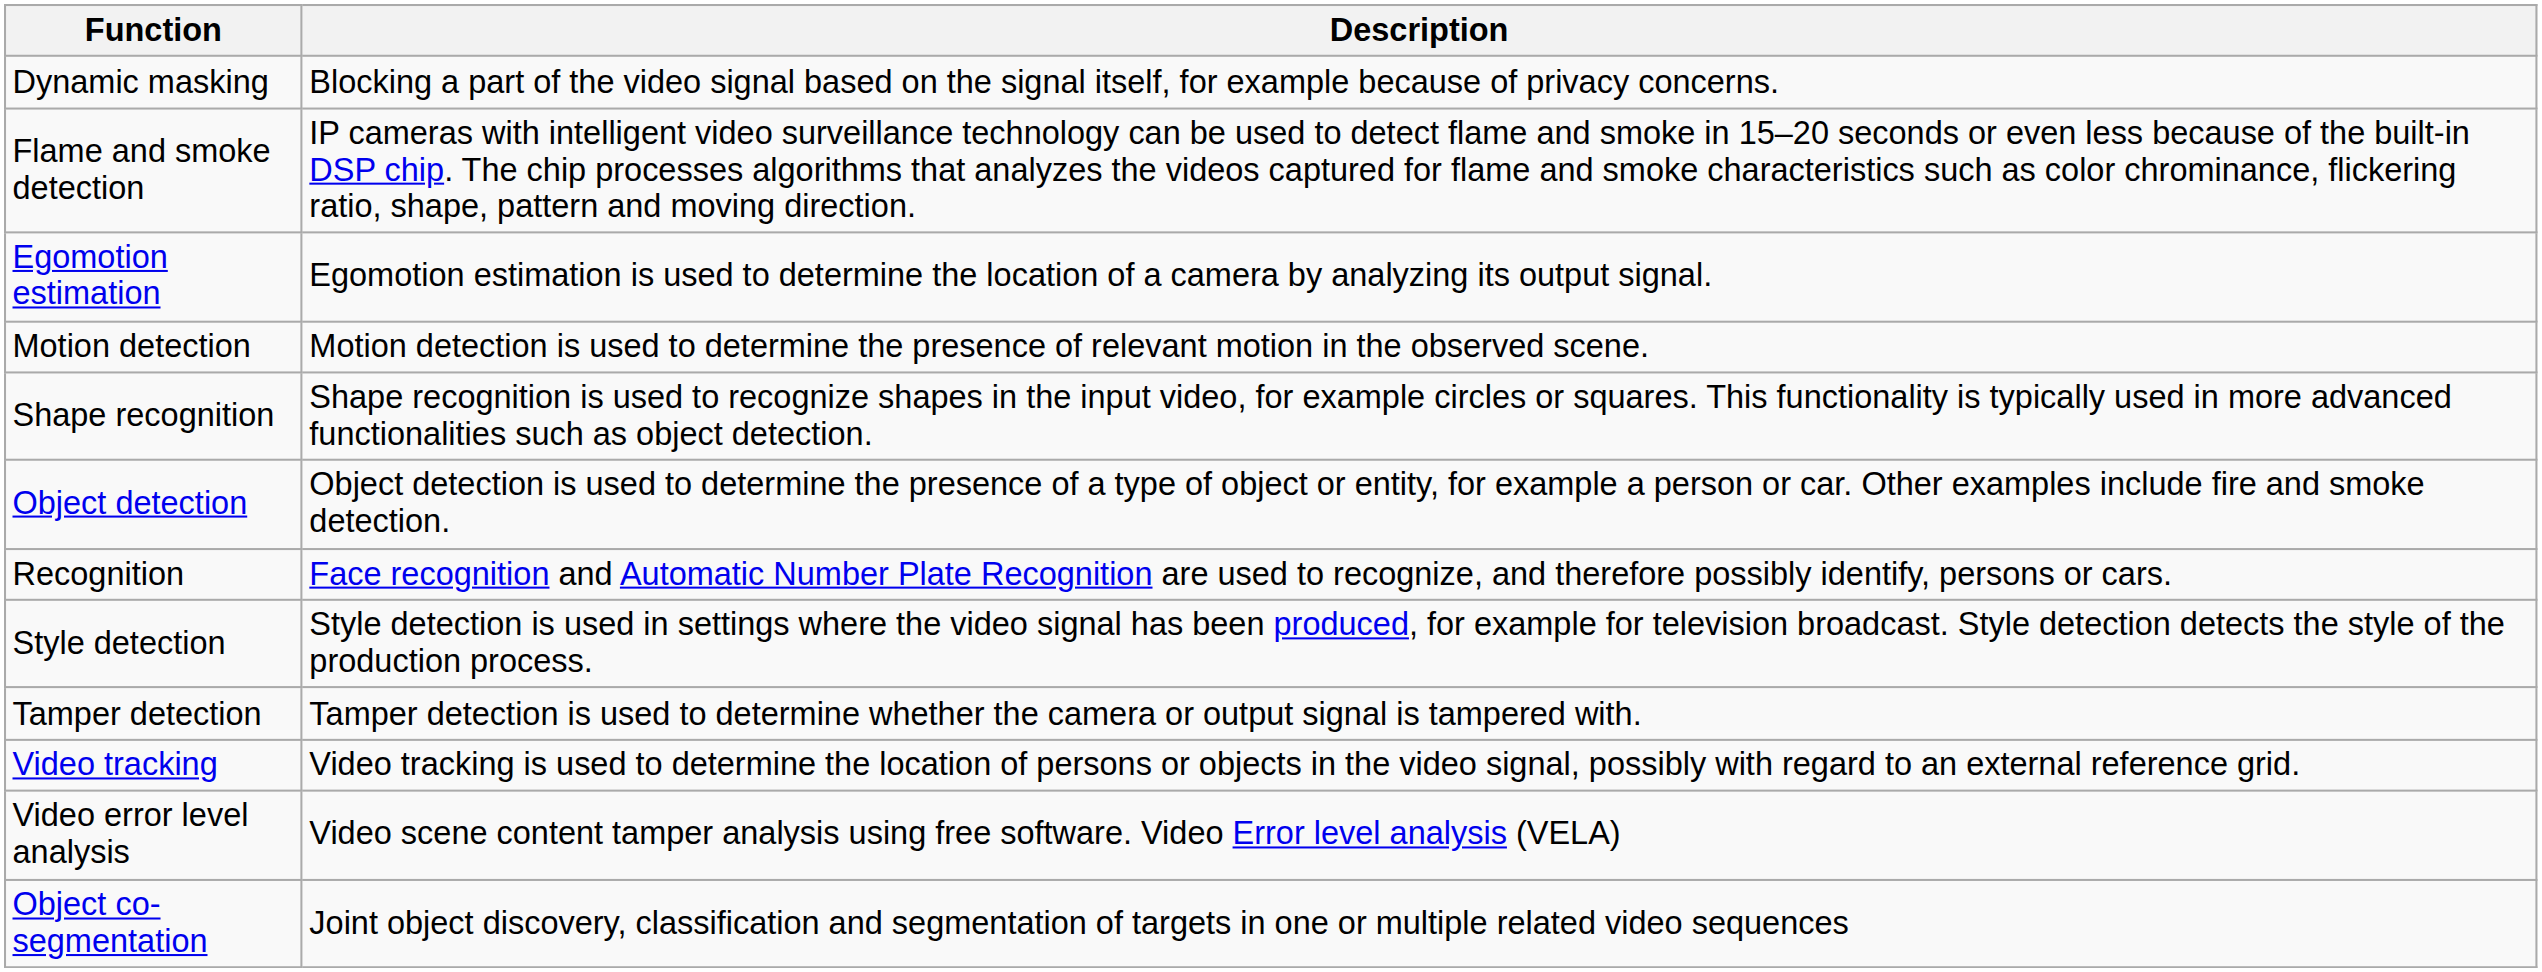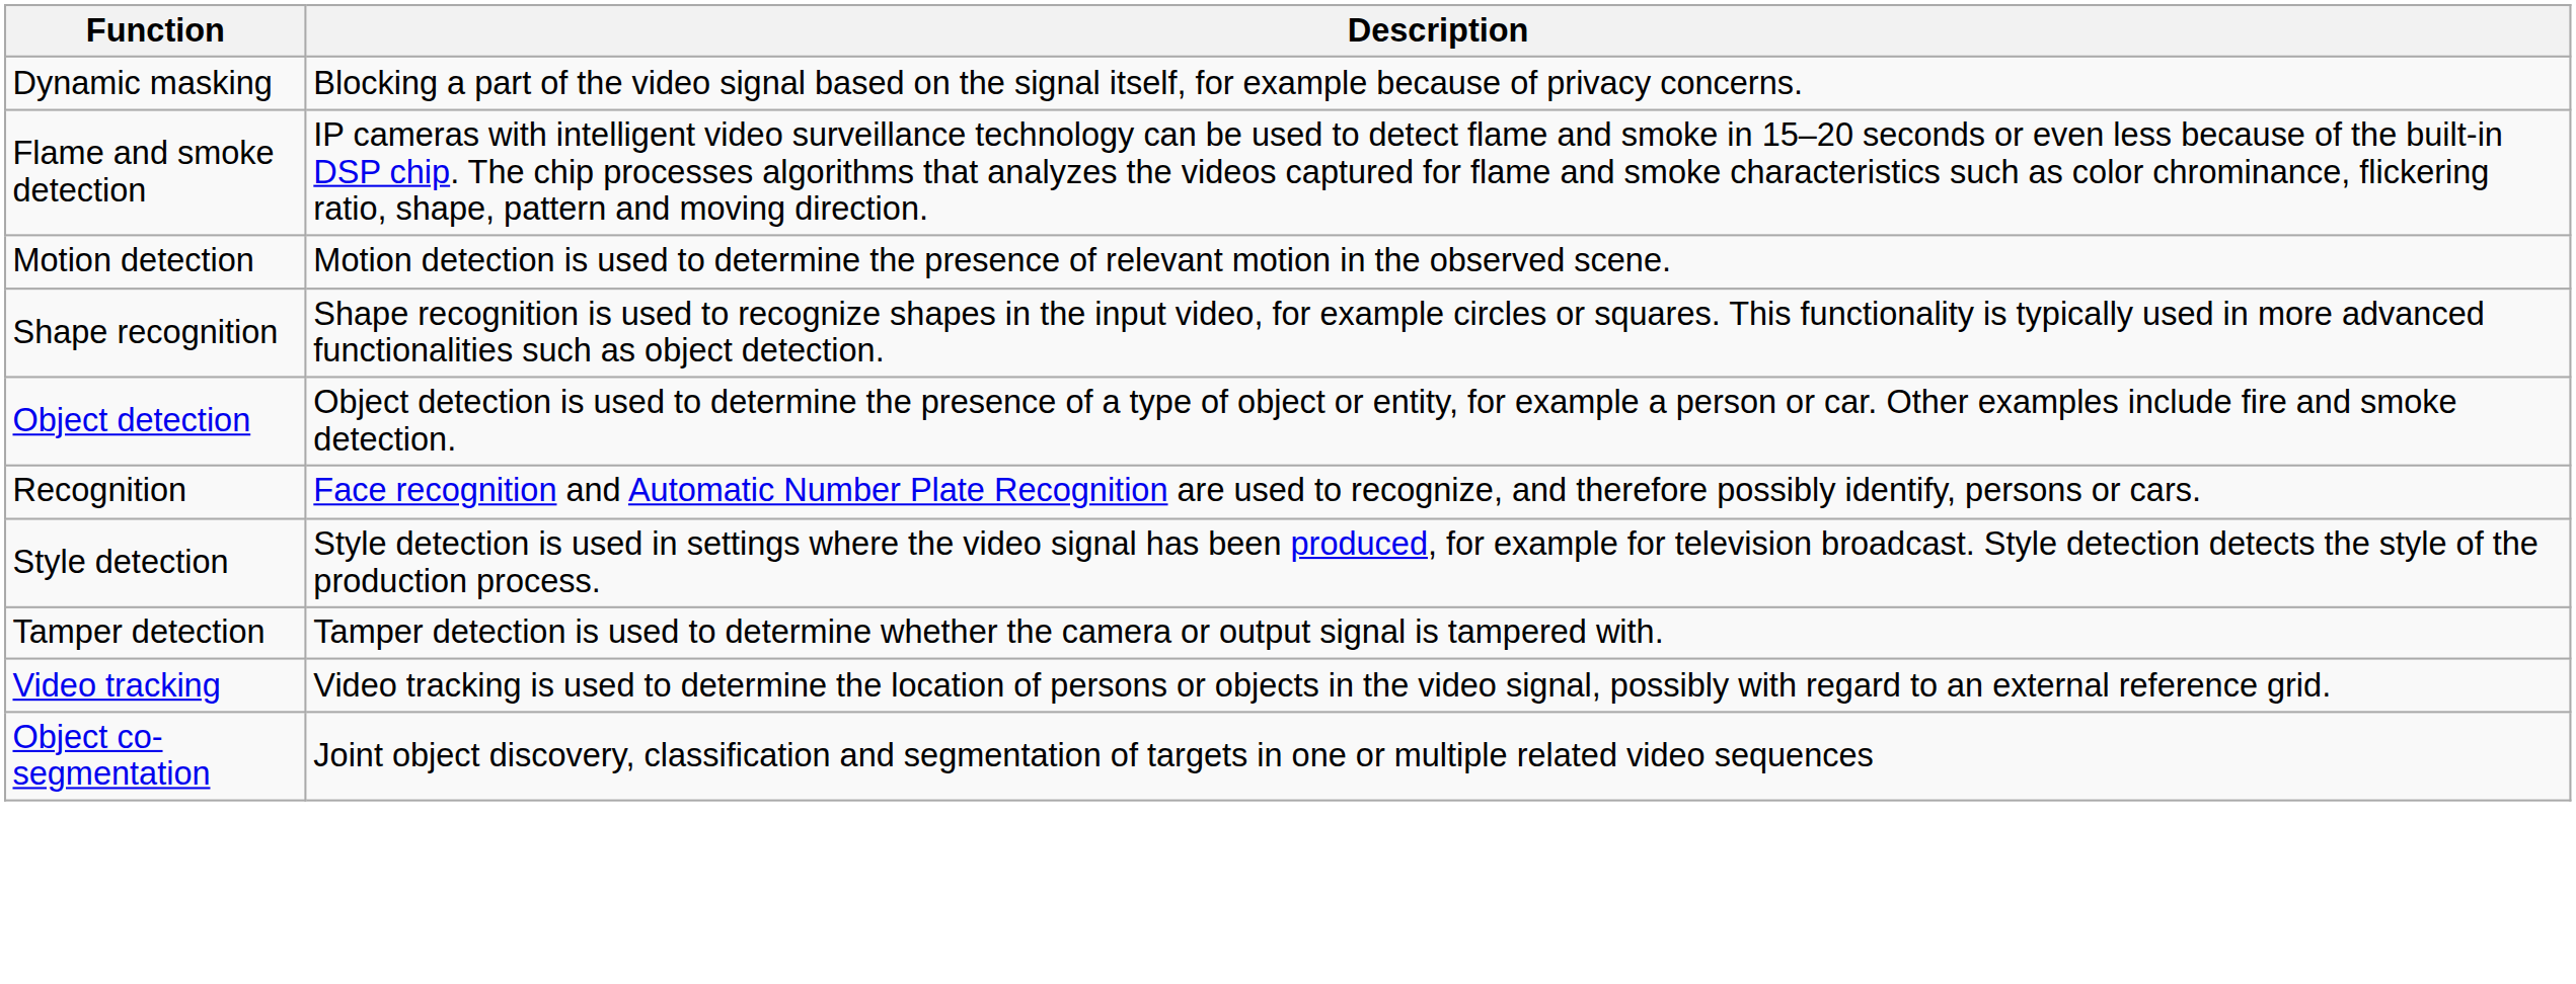 <table class="wikitable">
 <tr>
 <th>Function</th>
 <th>Description</th>
 </tr>
 <tr>
 <td>Dynamic masking</td>
 <td>Blocking a part of the video signal based on the signal itself, for example because of privacy concerns.</td>
 </tr>
 <tr>
 <td>Flame and smoke detection</td>
 <td>IP cameras with intelligent video surveillance technology can be used to detect flame and smoke in 15–20 seconds or even less because of the built-in <a href='#'>DSP chip</a>. The chip processes algorithms that analyzes the videos captured for flame and smoke characteristics such as color chrominance, flickering ratio, shape, pattern and moving direction.</td>
-</tr>
-<tr>
-<td><a href='#'> Egomotion estimation</a></td>
-<td>Egomotion estimation is used to determine the location of a camera by analyzing its output signal.</td>
 </tr>
 <tr>
 <td>Motion detection</td>
 <td>Motion detection is used to determine the presence of relevant motion in the observed scene.</td>
 </tr>
 <tr>
 <td>Shape recognition</td>
 <td>Shape recognition is used to recognize shapes in the input video, for example circles or squares. This functionality is typically used in more advanced functionalities such as object detection.</td>
 </tr>
 <tr>
 <td><a href='#'>Object detection</a></td>
 <td>Object detection is used to determine the presence of a type of object or entity, for example a person or car. Other examples include fire and smoke detection.</td>
 </tr>
 <tr>
 <td>Recognition</td>
 <td><a href='#'>Face recognition</a> and <a href='#'>Automatic Number Plate Recognition</a> are used to recognize, and therefore possibly identify, persons or cars.</td>
 </tr>
 <tr>
 <td>Style detection</td>
 <td>Style detection is used in settings where the video signal has been <a href='#'>produced</a>, for example for television broadcast. Style detection detects the style of the production process.</td>
 </tr>
 <tr>
 <td>Tamper detection</td>
 <td>Tamper detection is used to determine whether the camera or output signal is tampered with.</td>
 </tr>
 <tr>
 <td><a href='#'>Video tracking</a></td>
 <td>Video tracking is used to determine the location of persons or objects in the video signal, possibly with regard to an external reference grid.</td>
 </tr>
 <tr>
-<td>Video error level analysis</td>
-<td>Video scene content tamper analysis using free software. Video <a href='#'>Error level analysis</a> (VELA)</td>
-</tr>
-<tr>
 <td><a href='#'>Object co-segmentation</a></td>
 <td>Joint object discovery, classification and segmentation of targets in one or multiple related video sequences</td>
 </tr>
 </table>
